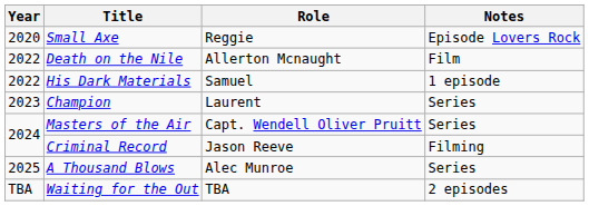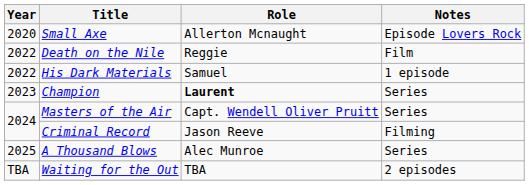 <table class="wikitable sortable">
 <tr>
 <th>Year</th>
 <th>Title</th>
 <th>Role</th>
 <th class="unsortable">Notes</th>
 </tr>
 <tr>
 <td>2020</td>
 <td><em><a href='#'>Small Axe</a></em></td>
-<td>Reggie</td>
+<td>Allerton Mcnaught</td>
 <td>Episode <a href='#'>Lovers Rock</a></td>
 </tr>
 <tr>
 <td>2022</td>
 <td><em><a href='#'>Death on the Nile</a></em></td>
-<td>Allerton Mcnaught</td>
+<td>Reggie</td>
 <td>Film</td>
 </tr>
 <tr>
 <td>2022</td>
 <td><em><a href='#'>His Dark Materials</a></em></td>
 <td>Samuel</td>
 <td>1 episode</td>
 </tr>
 <tr>
 <td>2023</td>
 <td><em><a href='#'>Champion</a></em></td>
-<td>Laurent</td>
+<td><strong>Laurent</strong></td>
 <td>Series</td>
 </tr>
 <tr>
 <td rowspan="2">2024</td>
 <td><em><a href='#'>Masters of the Air</a></em></td>
 <td>Capt. <a href='#'>Wendell Oliver Pruitt</a></td>
 <td>Series</td>
 </tr>
 <tr>
 <td><em><a href='#'>Criminal Record</a></em></td>
 <td>Jason Reeve</td>
 <td>Filming</td>
 </tr>
 <tr>
 <td>2025</td>
 <td><em><a href='#'>A Thousand Blows</a></em></td>
 <td>Alec Munroe</td>
 <td>Series</td>
 </tr>
 <tr>
 <td>TBA</td>
 <td><em><a href='#'>Waiting for the Out</a></em></td>
 <td>TBA</td>
 <td>2 episodes</td>
 </tr>
 </table>
